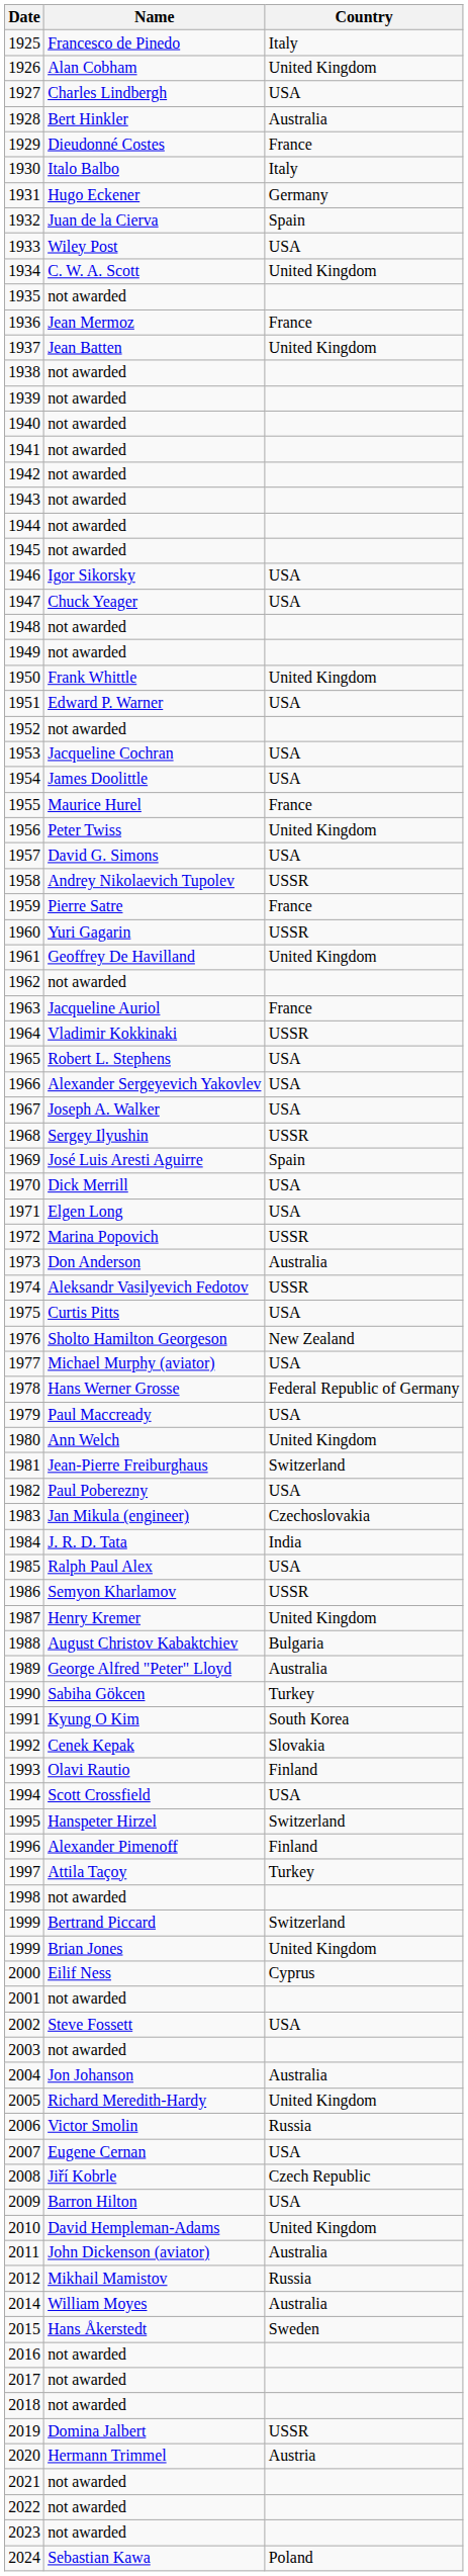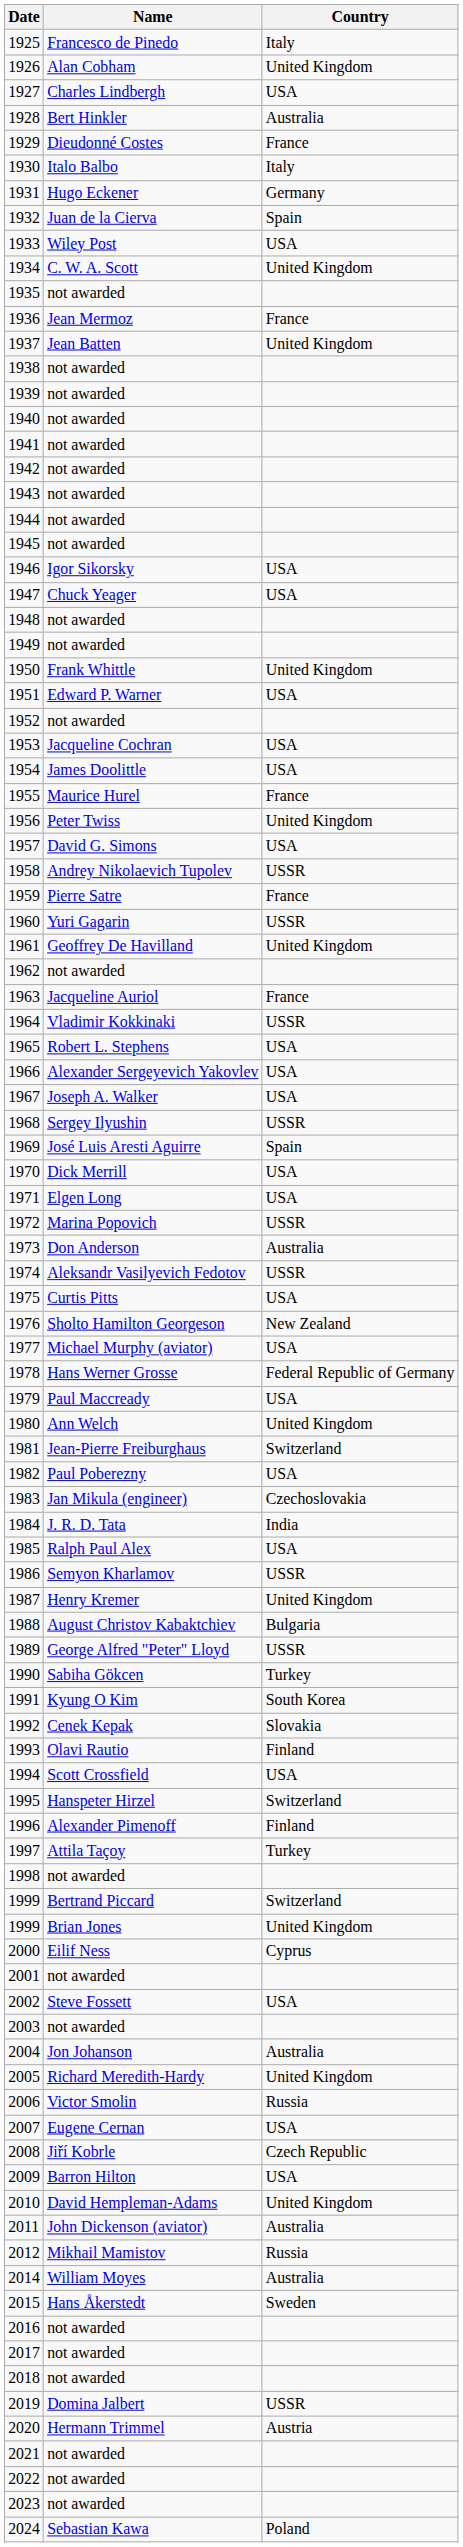 <table class="wikitable">
 <tr>
 <th>Date</th>
 <th>Name</th>
 <th>Country</th>
 </tr>
 <tr>
 <td>1925</td>
 <td><a href='#'>Francesco de Pinedo</a></td>
 <td>Italy</td>
 </tr>
 <tr>
 <td>1926</td>
 <td><a href='#'>Alan Cobham</a></td>
 <td>United Kingdom</td>
 </tr>
 <tr>
 <td>1927</td>
 <td><a href='#'>Charles Lindbergh</a></td>
 <td>USA</td>
 </tr>
 <tr>
 <td>1928</td>
 <td><a href='#'>Bert Hinkler</a></td>
 <td>Australia</td>
 </tr>
 <tr>
 <td>1929</td>
 <td><a href='#'>Dieudonné Costes</a></td>
 <td>France</td>
 </tr>
 <tr>
 <td>1930</td>
 <td><a href='#'>Italo Balbo</a></td>
 <td>Italy</td>
 </tr>
 <tr>
 <td>1931</td>
 <td><a href='#'>Hugo Eckener</a></td>
 <td>Germany</td>
 </tr>
 <tr>
 <td>1932</td>
 <td><a href='#'>Juan de la Cierva</a></td>
 <td>Spain</td>
 </tr>
 <tr>
 <td>1933</td>
 <td><a href='#'>Wiley Post</a></td>
 <td>USA</td>
 </tr>
 <tr>
 <td>1934</td>
 <td><a href='#'>C. W. A. Scott</a></td>
 <td>United Kingdom</td>
 </tr>
 <tr>
 <td>1935</td>
 <td>not awarded</td>
 <td></td>
 </tr>
 <tr>
 <td>1936</td>
 <td><a href='#'>Jean Mermoz</a></td>
 <td>France</td>
 </tr>
 <tr>
 <td>1937</td>
 <td><a href='#'>Jean Batten</a></td>
 <td>United Kingdom</td>
 </tr>
 <tr>
 <td>1938</td>
 <td>not awarded</td>
 <td></td>
 </tr>
 <tr>
 <td>1939</td>
 <td>not awarded</td>
 <td></td>
 </tr>
 <tr>
 <td>1940</td>
 <td>not awarded</td>
 <td></td>
 </tr>
 <tr>
 <td>1941</td>
 <td>not awarded</td>
 <td></td>
 </tr>
 <tr>
 <td>1942</td>
 <td>not awarded</td>
 <td></td>
 </tr>
 <tr>
 <td>1943</td>
 <td>not awarded</td>
 <td></td>
 </tr>
 <tr>
 <td>1944</td>
 <td>not awarded</td>
 <td></td>
 </tr>
 <tr>
 <td>1945</td>
 <td>not awarded</td>
 <td></td>
 </tr>
 <tr>
 <td>1946</td>
 <td><a href='#'>Igor Sikorsky</a></td>
 <td>USA</td>
 </tr>
 <tr>
 <td>1947</td>
 <td><a href='#'>Chuck Yeager</a></td>
 <td>USA</td>
 </tr>
 <tr>
 <td>1948</td>
 <td>not awarded</td>
 <td></td>
 </tr>
 <tr>
 <td>1949</td>
 <td>not awarded</td>
 <td></td>
 </tr>
 <tr>
 <td>1950</td>
 <td><a href='#'>Frank Whittle</a></td>
 <td>United Kingdom</td>
 </tr>
 <tr>
 <td>1951</td>
 <td><a href='#'>Edward P. Warner</a></td>
 <td>USA</td>
 </tr>
 <tr>
 <td>1952</td>
 <td>not awarded</td>
 <td></td>
 </tr>
 <tr>
 <td>1953</td>
 <td><a href='#'>Jacqueline Cochran</a></td>
 <td>USA</td>
 </tr>
 <tr>
 <td>1954</td>
 <td><a href='#'>James Doolittle</a></td>
 <td>USA</td>
 </tr>
 <tr>
 <td>1955</td>
 <td><a href='#'>Maurice Hurel</a></td>
 <td>France</td>
 </tr>
 <tr>
 <td>1956</td>
 <td><a href='#'>Peter Twiss</a></td>
 <td>United Kingdom</td>
 </tr>
 <tr>
 <td>1957</td>
 <td><a href='#'>David G. Simons</a></td>
 <td>USA</td>
 </tr>
 <tr>
 <td>1958</td>
 <td><a href='#'>Andrey Nikolaevich Tupolev</a></td>
 <td>USSR</td>
 </tr>
 <tr>
 <td>1959</td>
 <td><a href='#'>Pierre Satre</a></td>
 <td>France</td>
 </tr>
 <tr>
 <td>1960</td>
 <td><a href='#'>Yuri Gagarin</a></td>
 <td>USSR</td>
 </tr>
 <tr>
 <td>1961</td>
 <td><a href='#'>Geoffrey De Havilland</a></td>
 <td>United Kingdom</td>
 </tr>
 <tr>
 <td>1962</td>
 <td>not awarded</td>
 <td></td>
 </tr>
 <tr>
 <td>1963</td>
 <td><a href='#'>Jacqueline Auriol</a></td>
 <td>France</td>
 </tr>
 <tr>
 <td>1964</td>
 <td><a href='#'>Vladimir Kokkinaki</a></td>
 <td>USSR</td>
 </tr>
 <tr>
 <td>1965</td>
 <td><a href='#'>Robert L. Stephens</a></td>
 <td>USA</td>
 </tr>
 <tr>
 <td>1966</td>
 <td><a href='#'>Alexander Sergeyevich Yakovlev</a></td>
 <td>USA</td>
 </tr>
 <tr>
 <td>1967</td>
 <td><a href='#'>Joseph A. Walker</a></td>
 <td>USA</td>
 </tr>
 <tr>
 <td>1968</td>
 <td><a href='#'>Sergey Ilyushin</a></td>
 <td>USSR</td>
 </tr>
 <tr>
 <td>1969</td>
 <td><a href='#'>José Luis Aresti Aguirre</a></td>
 <td>Spain</td>
 </tr>
 <tr>
 <td>1970</td>
 <td><a href='#'>Dick Merrill</a></td>
 <td>USA</td>
 </tr>
 <tr>
 <td>1971</td>
 <td><a href='#'>Elgen Long</a></td>
 <td>USA</td>
 </tr>
 <tr>
 <td>1972</td>
 <td><a href='#'>Marina Popovich</a></td>
 <td>USSR</td>
 </tr>
 <tr>
 <td>1973</td>
 <td><a href='#'>Don Anderson</a></td>
 <td>Australia</td>
 </tr>
 <tr>
 <td>1974</td>
 <td><a href='#'>Aleksandr Vasilyevich Fedotov</a>	</td>
 <td>USSR</td>
 </tr>
 <tr>
 <td>1975</td>
 <td><a href='#'>Curtis Pitts</a></td>
 <td>USA</td>
 </tr>
 <tr>
 <td>1976</td>
 <td><a href='#'>Sholto Hamilton Georgeson</a></td>
 <td>New Zealand</td>
 </tr>
 <tr>
 <td>1977</td>
 <td><a href='#'>Michael Murphy (aviator)</a></td>
 <td>USA</td>
 </tr>
 <tr>
 <td>1978</td>
 <td><a href='#'>Hans Werner Grosse</a></td>
 <td>Federal Republic of Germany</td>
 </tr>
 <tr>
 <td>1979</td>
 <td><a href='#'>Paul Maccready</a></td>
 <td>USA</td>
 </tr>
 <tr>
 <td>1980</td>
 <td><a href='#'>Ann Welch</a></td>
 <td>United Kingdom</td>
 </tr>
 <tr>
 <td>1981</td>
 <td><a href='#'>Jean-Pierre Freiburghaus</a></td>
 <td>Switzerland</td>
 </tr>
 <tr>
 <td>1982</td>
 <td><a href='#'>Paul Poberezny</a></td>
 <td>USA</td>
 </tr>
 <tr>
 <td>1983</td>
 <td><a href='#'>Jan Mikula (engineer)</a></td>
 <td>Czechoslovakia</td>
 </tr>
 <tr>
 <td>1984</td>
 <td><a href='#'>J. R. D. Tata</a></td>
 <td>India</td>
 </tr>
 <tr>
 <td>1985</td>
 <td><a href='#'>Ralph Paul Alex</a></td>
 <td>USA</td>
 </tr>
 <tr>
 <td>1986</td>
 <td><a href='#'>Semyon Kharlamov</a></td>
 <td>USSR</td>
 </tr>
 <tr>
 <td>1987</td>
 <td><a href='#'>Henry Kremer</a></td>
 <td>United Kingdom</td>
 </tr>
 <tr>
 <td>1988</td>
 <td><a href='#'>August Christov Kabaktchiev</a></td>
 <td>Bulgaria</td>
 </tr>
 <tr>
 <td>1989</td>
 <td><a href='#'>George Alfred "Peter" Lloyd</a></td>
-<td>Australia</td>
+<td>USSR</td>
 </tr>
 <tr>
 <td>1990</td>
 <td><a href='#'>Sabiha Gökcen</a></td>
 <td>Turkey</td>
 </tr>
 <tr>
 <td>1991</td>
 <td><a href='#'>Kyung O Kim</a></td>
 <td>South Korea</td>
 </tr>
 <tr>
 <td>1992</td>
 <td><a href='#'>Cenek Kepak</a></td>
 <td>Slovakia</td>
 </tr>
 <tr>
 <td>1993</td>
 <td><a href='#'>Olavi Rautio</a></td>
 <td>Finland</td>
 </tr>
 <tr>
 <td>1994</td>
 <td><a href='#'>Scott Crossfield</a></td>
 <td>USA</td>
 </tr>
 <tr>
 <td>1995</td>
 <td><a href='#'>Hanspeter Hirzel</a></td>
 <td>Switzerland</td>
 </tr>
 <tr>
 <td>1996</td>
 <td><a href='#'>Alexander Pimenoff</a></td>
 <td>Finland</td>
 </tr>
 <tr>
 <td>1997</td>
 <td><a href='#'>Attila Taçoy</a></td>
 <td>Turkey</td>
 </tr>
 <tr>
 <td>1998</td>
 <td>not awarded</td>
 <td></td>
 </tr>
 <tr>
 <td>1999</td>
 <td><a href='#'>Bertrand Piccard</a></td>
 <td>Switzerland</td>
 </tr>
 <tr>
 <td>1999</td>
 <td><a href='#'>Brian Jones</a></td>
 <td>United Kingdom</td>
 </tr>
 <tr>
 <td>2000</td>
 <td><a href='#'>Eilif Ness</a></td>
 <td>Cyprus</td>
 </tr>
 <tr>
 <td>2001</td>
 <td>not awarded</td>
 <td></td>
 </tr>
 <tr>
 <td>2002</td>
 <td><a href='#'>Steve Fossett</a></td>
 <td>USA</td>
 </tr>
 <tr>
 <td>2003</td>
 <td>not awarded</td>
 <td></td>
 </tr>
 <tr>
 <td>2004</td>
 <td><a href='#'>Jon Johanson</a></td>
 <td>Australia</td>
 </tr>
 <tr>
 <td>2005</td>
 <td><a href='#'>Richard Meredith-Hardy</a></td>
 <td>United Kingdom</td>
 </tr>
 <tr>
 <td>2006</td>
 <td><a href='#'>Victor Smolin</a></td>
 <td>Russia</td>
 </tr>
 <tr>
 <td>2007</td>
 <td><a href='#'>Eugene Cernan</a></td>
 <td>USA</td>
 </tr>
 <tr>
 <td>2008</td>
 <td><a href='#'>Jiří Kobrle</a></td>
 <td>Czech Republic</td>
 </tr>
 <tr>
 <td>2009</td>
 <td><a href='#'>Barron Hilton</a></td>
 <td>USA</td>
 </tr>
 <tr>
 <td>2010</td>
 <td><a href='#'>David Hempleman-Adams</a></td>
 <td>United Kingdom</td>
 </tr>
 <tr>
 <td>2011</td>
 <td><a href='#'>John Dickenson (aviator)</a></td>
 <td>Australia</td>
 </tr>
 <tr>
 <td>2012</td>
 <td><a href='#'>Mikhail Mamistov</a></td>
 <td>Russia</td>
 </tr>
 <tr>
 <td>2014</td>
 <td><a href='#'>William Moyes</a></td>
 <td>Australia</td>
 </tr>
 <tr>
 <td>2015</td>
 <td><a href='#'>Hans Åkerstedt</a></td>
 <td>Sweden</td>
 </tr>
 <tr>
 <td>2016</td>
 <td>not awarded</td>
 <td></td>
 </tr>
 <tr>
 <td>2017</td>
 <td>not awarded</td>
 <td></td>
 </tr>
 <tr>
 <td>2018</td>
 <td>not awarded</td>
 <td></td>
 </tr>
 <tr>
 <td>2019</td>
 <td><a href='#'>Domina Jalbert</a></td>
 <td>USSR</td>
 </tr>
 <tr>
 <td>2020</td>
 <td><a href='#'>Hermann Trimmel</a></td>
 <td>Austria</td>
 </tr>
 <tr>
 <td>2021</td>
 <td>not awarded</td>
 <td></td>
 </tr>
 <tr>
 <td>2022</td>
 <td>not awarded</td>
 <td></td>
 </tr>
 <tr>
 <td>2023</td>
 <td>not awarded</td>
 <td></td>
 </tr>
 <tr>
 <td>2024</td>
 <td><a href='#'>Sebastian Kawa</a></td>
 <td>Poland</td>
 </tr>
 </table>
